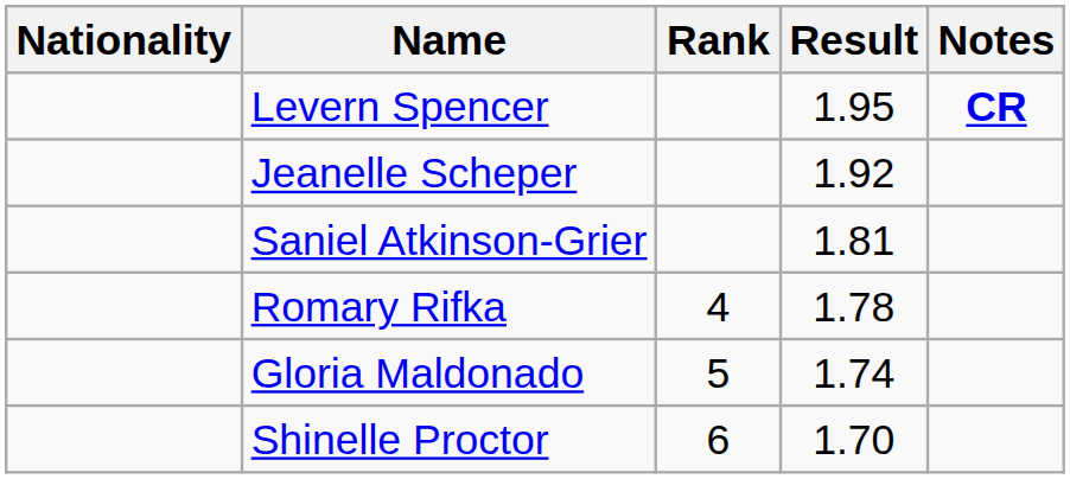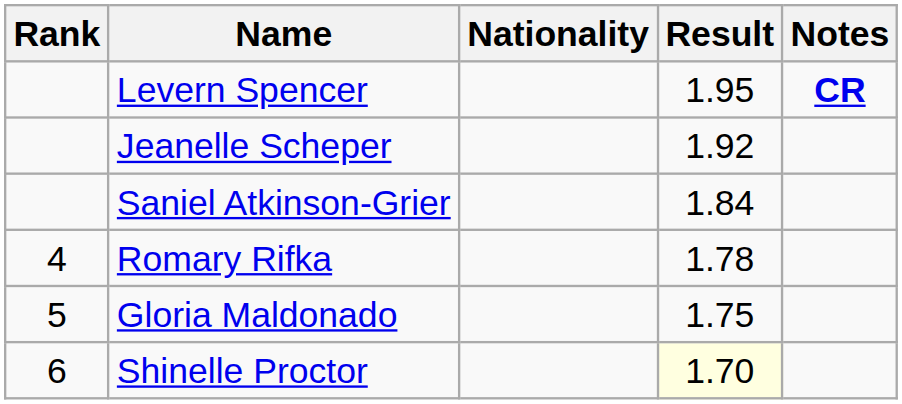 <table class="wikitable sortable" style="text-align:center;font-size:95%">
 <tr>
+<th>Rank</th>
+<th>Name</th>
 <th>Nationality</th>
-<th>Name</th>
-<th>Rank</th>
 <th>Result</th>
 <th>Notes</th>
 </tr>
 <tr>
+<td></td>
+<td align=left><a href='#'>Levern Spencer</a></td>
 <td align=left></td>
-<td align=left><a href='#'>Levern Spencer</a></td>
-<td></td>
 <td>1.95</td>
 <td><strong><a href='#'>CR</a></strong></td>
 </tr>
 <tr>
+<td></td>
+<td align=left><a href='#'>Jeanelle Scheper</a></td>
 <td align=left></td>
-<td align=left><a href='#'>Jeanelle Scheper</a></td>
-<td></td>
 <td>1.92</td>
 <td></td>
 </tr>
 <tr>
+<td></td>
+<td align=left><a href='#'>Saniel Atkinson-Grier</a></td>
 <td align=left></td>
-<td align=left><a href='#'>Saniel Atkinson-Grier</a></td>
-<td></td>
-<td>1.81</td>
+<td>1.84</td>
 <td></td>
 </tr>
 <tr>
+<td>4</td>
+<td align=left><a href='#'>Romary Rifka</a></td>
 <td align=left></td>
-<td align=left><a href='#'>Romary Rifka</a></td>
-<td>4</td>
 <td>1.78</td>
 <td></td>
 </tr>
 <tr>
+<td>5</td>
+<td align=left><a href='#'>Gloria Maldonado</a></td>
 <td align=left></td>
-<td align=left><a href='#'>Gloria Maldonado</a></td>
-<td>5</td>
-<td>1.74</td>
+<td>1.75</td>
 <td></td>
 </tr>
 <tr>
+<td>6</td>
+<td align=left><a href='#'>Shinelle Proctor</a></td>
 <td align=left></td>
-<td align=left><a href='#'>Shinelle Proctor</a></td>
-<td>6</td>
-<td>1.70</td>
+<td style="background: lightyellow;">1.70</td>
 <td></td>
 </tr>
 </table>
